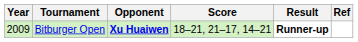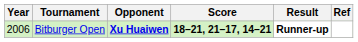 <table class="sortable wikitable" style="font-size: 90%">
 <tr>
 <th>Year</th>
 <th>Tournament</th>
 <th>Opponent</th>
 <th>Score</th>
 <th>Result</th>
 <th>Ref</th>
 </tr>
 <tr style="background:#D4F1C5">
-<td align="center">2009</td>
+<td align="center">2006</td>
 <td align="left"><a href='#'>Bitburger Open</a></td>
 <td align="left"><strong> <a href='#'>Xu Huaiwen</a></strong></td>
-<td align="left">18–21, 21–17, 14–21</td>
+<td align="left"><strong>18–21, 21–17, 14–21</strong></td>
 <td style="text-align: left; background:white"> <strong>Runner-up</strong></td>
 <td style="text-align: center; background:white"></td>
 </tr>
 </table>
